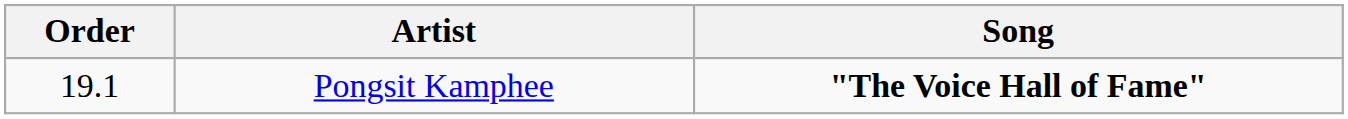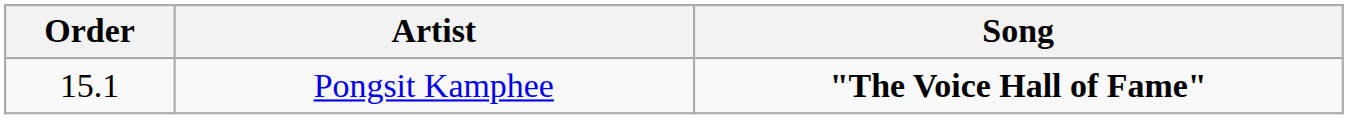 <table class="wikitable" style="text-align:center; width:50%;">
 <tr>
 <th scope="col" style="width:05%;">Order</th>
 <th scope="col" style="width:20%;">Artist</th>
 <th scope="col" style="width:25%;">Song</th>
 </tr>
 <tr>
-<td>19.1</td>
+<td>15.1</td>
 <td><a href='#'>Pongsit Kamphee</a></td>
 <td><strong>"The Voice Hall of Fame"</strong></td>
 </tr>
 </table>
